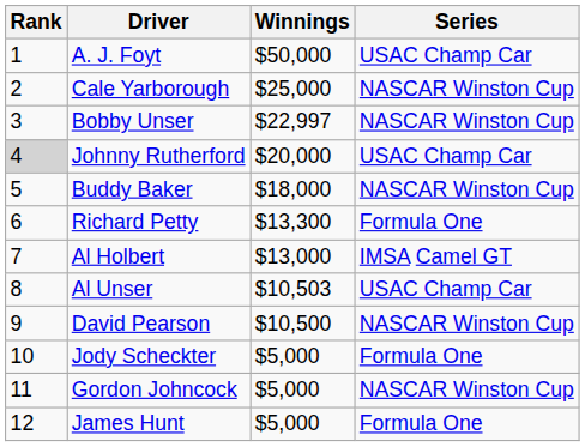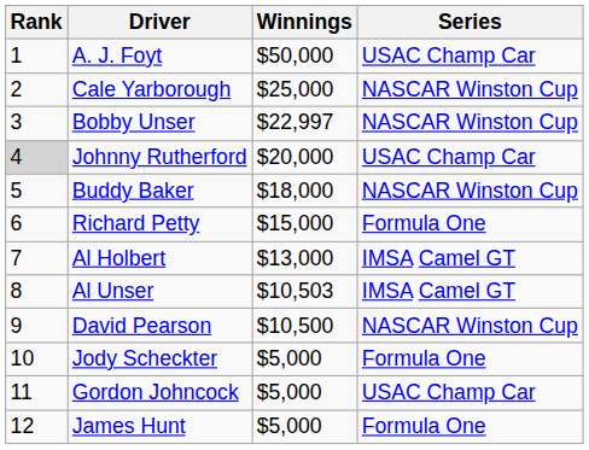 <table class="wikitable">
 <tr>
 <th><strong>Rank</strong></th>
 <th><strong>Driver</strong></th>
 <th><strong>Winnings</strong></th>
 <th><strong>Series</strong></th>
 </tr>
 <tr>
 <td>1</td>
 <td> <a href='#'>A. J. Foyt</a></td>
 <td>$50,000</td>
 <td><a href='#'>USAC Champ Car</a></td>
 </tr>
 <tr>
 <td>2</td>
 <td> <a href='#'>Cale Yarborough</a></td>
 <td>$25,000</td>
 <td><a href='#'>NASCAR Winston Cup</a></td>
 </tr>
 <tr>
 <td>3</td>
 <td> <a href='#'>Bobby Unser</a></td>
 <td>$22,997</td>
 <td><a href='#'>NASCAR Winston Cup</a></td>
 </tr>
 <tr>
 <td style="background: lightgrey;">4</td>
 <td> <a href='#'>Johnny Rutherford</a></td>
 <td>$20,000</td>
 <td><a href='#'>USAC Champ Car</a></td>
 </tr>
 <tr>
 <td>5</td>
 <td> <a href='#'>Buddy Baker</a></td>
 <td>$18,000</td>
 <td><a href='#'>NASCAR Winston Cup</a></td>
 </tr>
 <tr>
 <td>6</td>
 <td> <a href='#'>Richard Petty</a></td>
-<td>$13,300</td>
+<td>$15,000</td>
 <td><a href='#'>Formula One</a></td>
 </tr>
 <tr>
 <td>7</td>
 <td> <a href='#'>Al Holbert</a></td>
 <td>$13,000</td>
 <td><a href='#'>IMSA</a> <a href='#'>Camel GT</a></td>
 </tr>
 <tr>
 <td>8</td>
 <td> <a href='#'>Al Unser</a></td>
 <td>$10,503</td>
-<td><a href='#'>USAC Champ Car</a></td>
+<td><a href='#'>IMSA</a> <a href='#'>Camel GT</a></td>
 </tr>
 <tr>
 <td>9</td>
 <td> <a href='#'>David Pearson</a><small></small></td>
 <td>$10,500</td>
 <td><a href='#'>NASCAR Winston Cup</a></td>
 </tr>
 <tr>
 <td>10</td>
 <td> <a href='#'>Jody Scheckter</a><small></small></td>
 <td>$5,000</td>
 <td><a href='#'>Formula One</a></td>
 </tr>
 <tr>
 <td>11</td>
 <td> <a href='#'>Gordon Johncock</a></td>
 <td>$5,000</td>
-<td><a href='#'>NASCAR Winston Cup</a></td>
+<td><a href='#'>USAC Champ Car</a></td>
 </tr>
 <tr>
 <td>12</td>
 <td> <a href='#'>James Hunt</a><small></small></td>
 <td>$5,000</td>
 <td><a href='#'>Formula One</a></td>
 </tr>
 </table>
